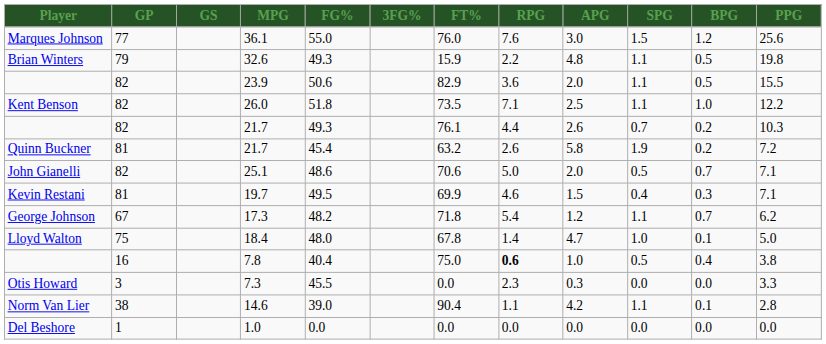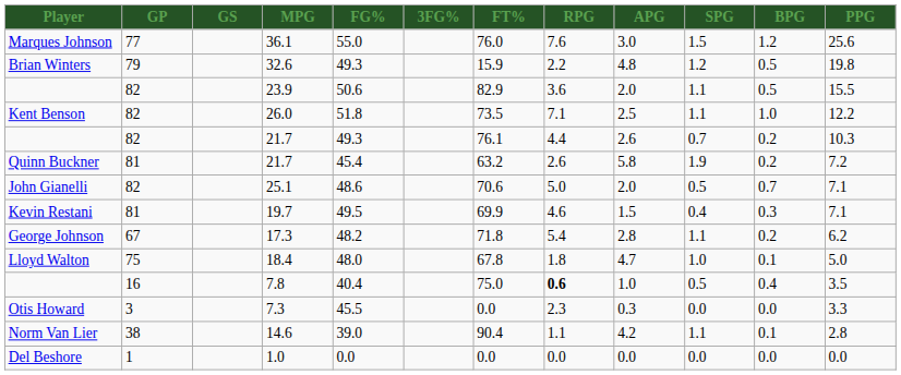 <table class="wikitable sortable" style="font-size: 90%">
 <tr>
 <th style="background:#255325; color:#59A04F" width="10%">Player</th>
 <th style="background:#255325; color:#59A04F" width="6%">GP</th>
 <th style="background:#255325; color:#59A04F" width="6%">GS</th>
 <th style="background:#255325; color:#59A04F" width="6%">MPG</th>
 <th style="background:#255325; color:#59A04F" width="6%">FG%</th>
 <th style="background:#255325; color:#59A04F" width="6%">3FG%</th>
 <th style="background:#255325; color:#59A04F" width="6%">FT%</th>
 <th style="background:#255325; color:#59A04F" width="6%">RPG</th>
 <th style="background:#255325; color:#59A04F" width="6%">APG</th>
 <th style="background:#255325; color:#59A04F" width="6%">SPG</th>
 <th style="background:#255325; color:#59A04F" width="6%">BPG</th>
 <th style="background:#255325; color:#59A04F" width="6%">PPG</th>
 </tr>
 <tr>
 <td><a href='#'>Marques Johnson</a></td>
 <td>77</td>
 <td></td>
 <td>36.1</td>
 <td>55.0</td>
 <td></td>
 <td>76.0</td>
 <td>7.6</td>
 <td>3.0</td>
 <td>1.5</td>
 <td>1.2</td>
 <td>25.6</td>
 </tr>
 <tr>
 <td><a href='#'>Brian Winters</a></td>
 <td>79</td>
 <td></td>
 <td>32.6</td>
 <td>49.3</td>
 <td></td>
 <td>15.9</td>
 <td>2.2</td>
 <td>4.8</td>
-<td>1.1</td>
+<td>1.2</td>
 <td>0.5</td>
 <td>19.8</td>
 </tr>
 <tr>
 <td></td>
 <td>82</td>
 <td></td>
 <td>23.9</td>
 <td>50.6</td>
 <td></td>
 <td>82.9</td>
 <td>3.6</td>
 <td>2.0</td>
 <td>1.1</td>
 <td>0.5</td>
 <td>15.5</td>
 </tr>
 <tr>
 <td><a href='#'>Kent Benson</a></td>
 <td>82</td>
 <td></td>
 <td>26.0</td>
 <td>51.8</td>
 <td></td>
 <td>73.5</td>
 <td>7.1</td>
 <td>2.5</td>
 <td>1.1</td>
 <td>1.0</td>
 <td>12.2</td>
 </tr>
 <tr>
 <td></td>
 <td>82</td>
 <td></td>
 <td>21.7</td>
 <td>49.3</td>
 <td></td>
 <td>76.1</td>
 <td>4.4</td>
 <td>2.6</td>
 <td>0.7</td>
 <td>0.2</td>
 <td>10.3</td>
 </tr>
 <tr>
 <td><a href='#'>Quinn Buckner</a></td>
 <td>81</td>
 <td></td>
 <td>21.7</td>
 <td>45.4</td>
 <td></td>
 <td>63.2</td>
 <td>2.6</td>
 <td>5.8</td>
 <td>1.9</td>
 <td>0.2</td>
 <td>7.2</td>
 </tr>
 <tr>
 <td><a href='#'>John Gianelli</a></td>
 <td>82</td>
 <td></td>
 <td>25.1</td>
 <td>48.6</td>
 <td></td>
 <td>70.6</td>
 <td>5.0</td>
 <td>2.0</td>
 <td>0.5</td>
 <td>0.7</td>
 <td>7.1</td>
 </tr>
 <tr>
 <td><a href='#'>Kevin Restani</a></td>
 <td>81</td>
 <td></td>
 <td>19.7</td>
 <td>49.5</td>
 <td></td>
 <td>69.9</td>
 <td>4.6</td>
 <td>1.5</td>
 <td>0.4</td>
 <td>0.3</td>
 <td>7.1</td>
 </tr>
 <tr>
 <td><a href='#'>George Johnson</a></td>
 <td>67</td>
 <td></td>
 <td>17.3</td>
 <td>48.2</td>
 <td></td>
 <td>71.8</td>
 <td>5.4</td>
-<td>1.2</td>
+<td>2.8</td>
 <td>1.1</td>
-<td>0.7</td>
+<td>0.2</td>
 <td>6.2</td>
 </tr>
 <tr>
 <td><a href='#'>Lloyd Walton</a></td>
 <td>75</td>
 <td></td>
 <td>18.4</td>
 <td>48.0</td>
 <td></td>
 <td>67.8</td>
-<td>1.4</td>
+<td>1.8</td>
 <td>4.7</td>
 <td>1.0</td>
 <td>0.1</td>
 <td>5.0</td>
 </tr>
 <tr>
 <td></td>
 <td>16</td>
 <td></td>
 <td>7.8</td>
 <td>40.4</td>
 <td></td>
 <td>75.0</td>
 <td><strong>0.6</strong></td>
 <td>1.0</td>
 <td>0.5</td>
 <td>0.4</td>
-<td>3.8</td>
+<td>3.5</td>
 </tr>
 <tr>
 <td><a href='#'>Otis Howard</a></td>
 <td>3</td>
 <td></td>
 <td>7.3</td>
 <td>45.5</td>
 <td></td>
 <td>0.0</td>
 <td>2.3</td>
 <td>0.3</td>
 <td>0.0</td>
 <td>0.0</td>
 <td>3.3</td>
 </tr>
 <tr>
 <td><a href='#'>Norm Van Lier</a></td>
 <td>38</td>
 <td></td>
 <td>14.6</td>
 <td>39.0</td>
 <td></td>
 <td>90.4</td>
 <td>1.1</td>
 <td>4.2</td>
 <td>1.1</td>
 <td>0.1</td>
 <td>2.8</td>
 </tr>
 <tr>
 <td><a href='#'>Del Beshore</a></td>
 <td>1</td>
 <td></td>
 <td>1.0</td>
 <td>0.0</td>
 <td></td>
 <td>0.0</td>
 <td>0.0</td>
 <td>0.0</td>
 <td>0.0</td>
 <td>0.0</td>
 <td>0.0</td>
 </tr>
 </table>
